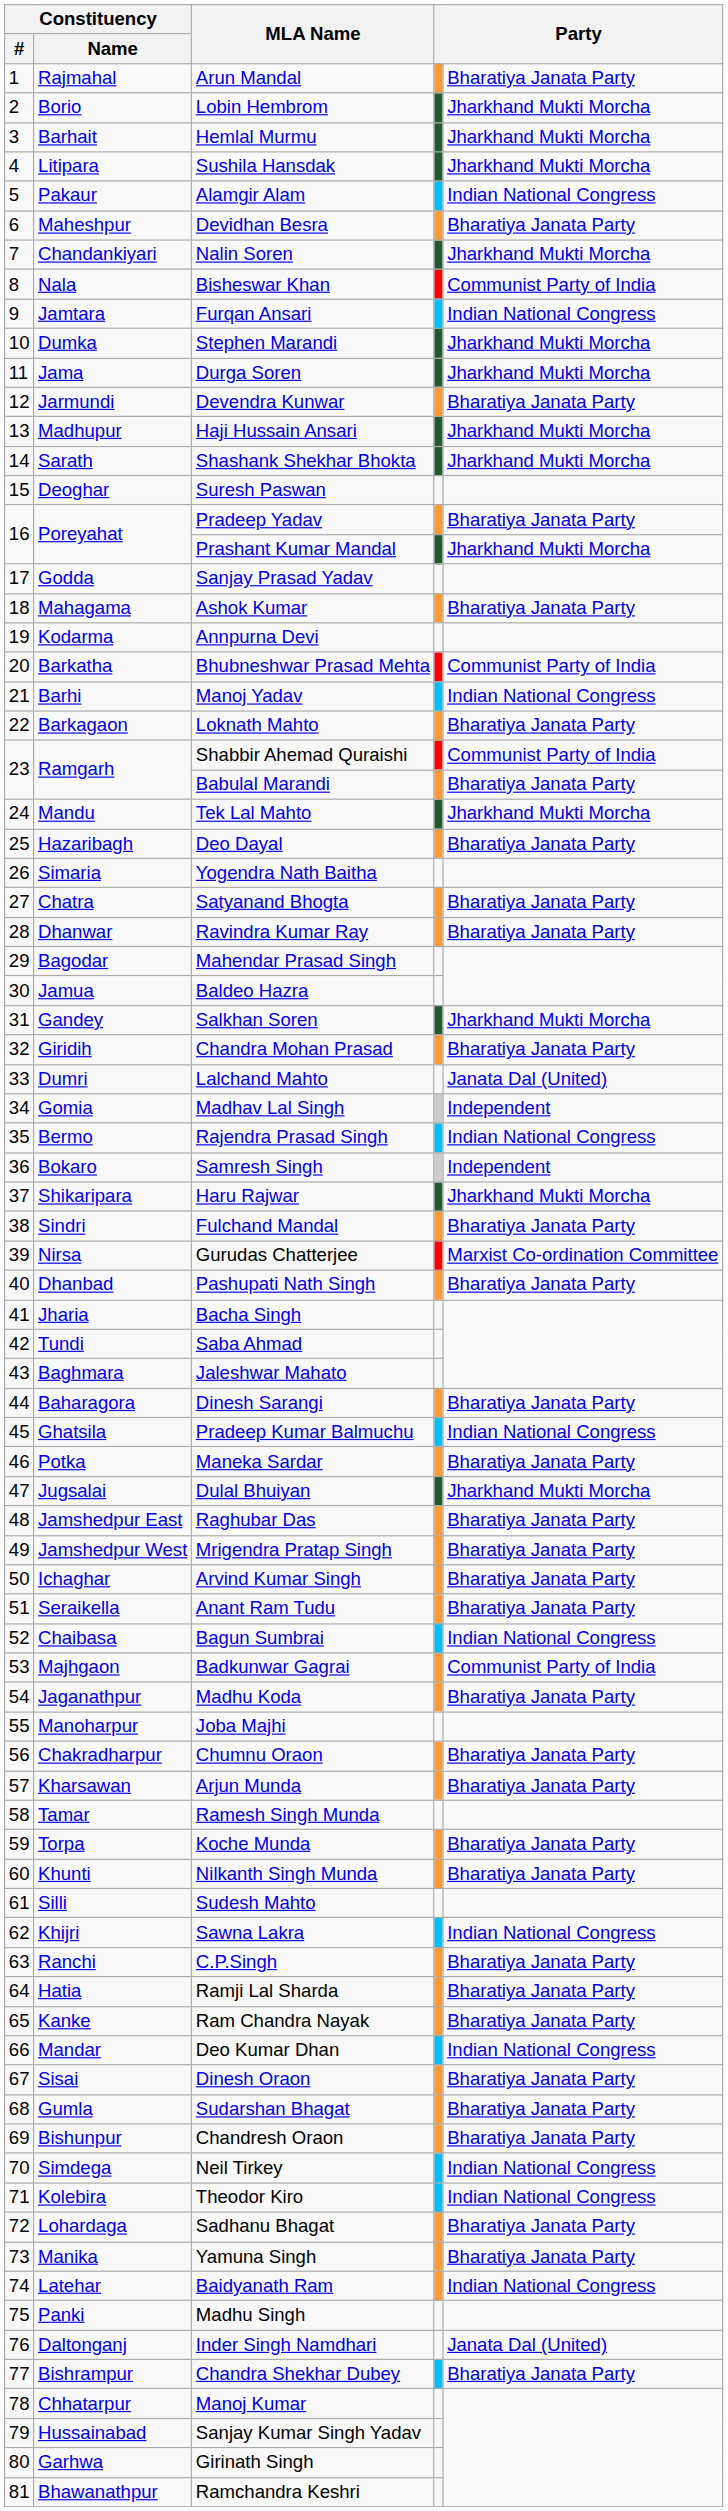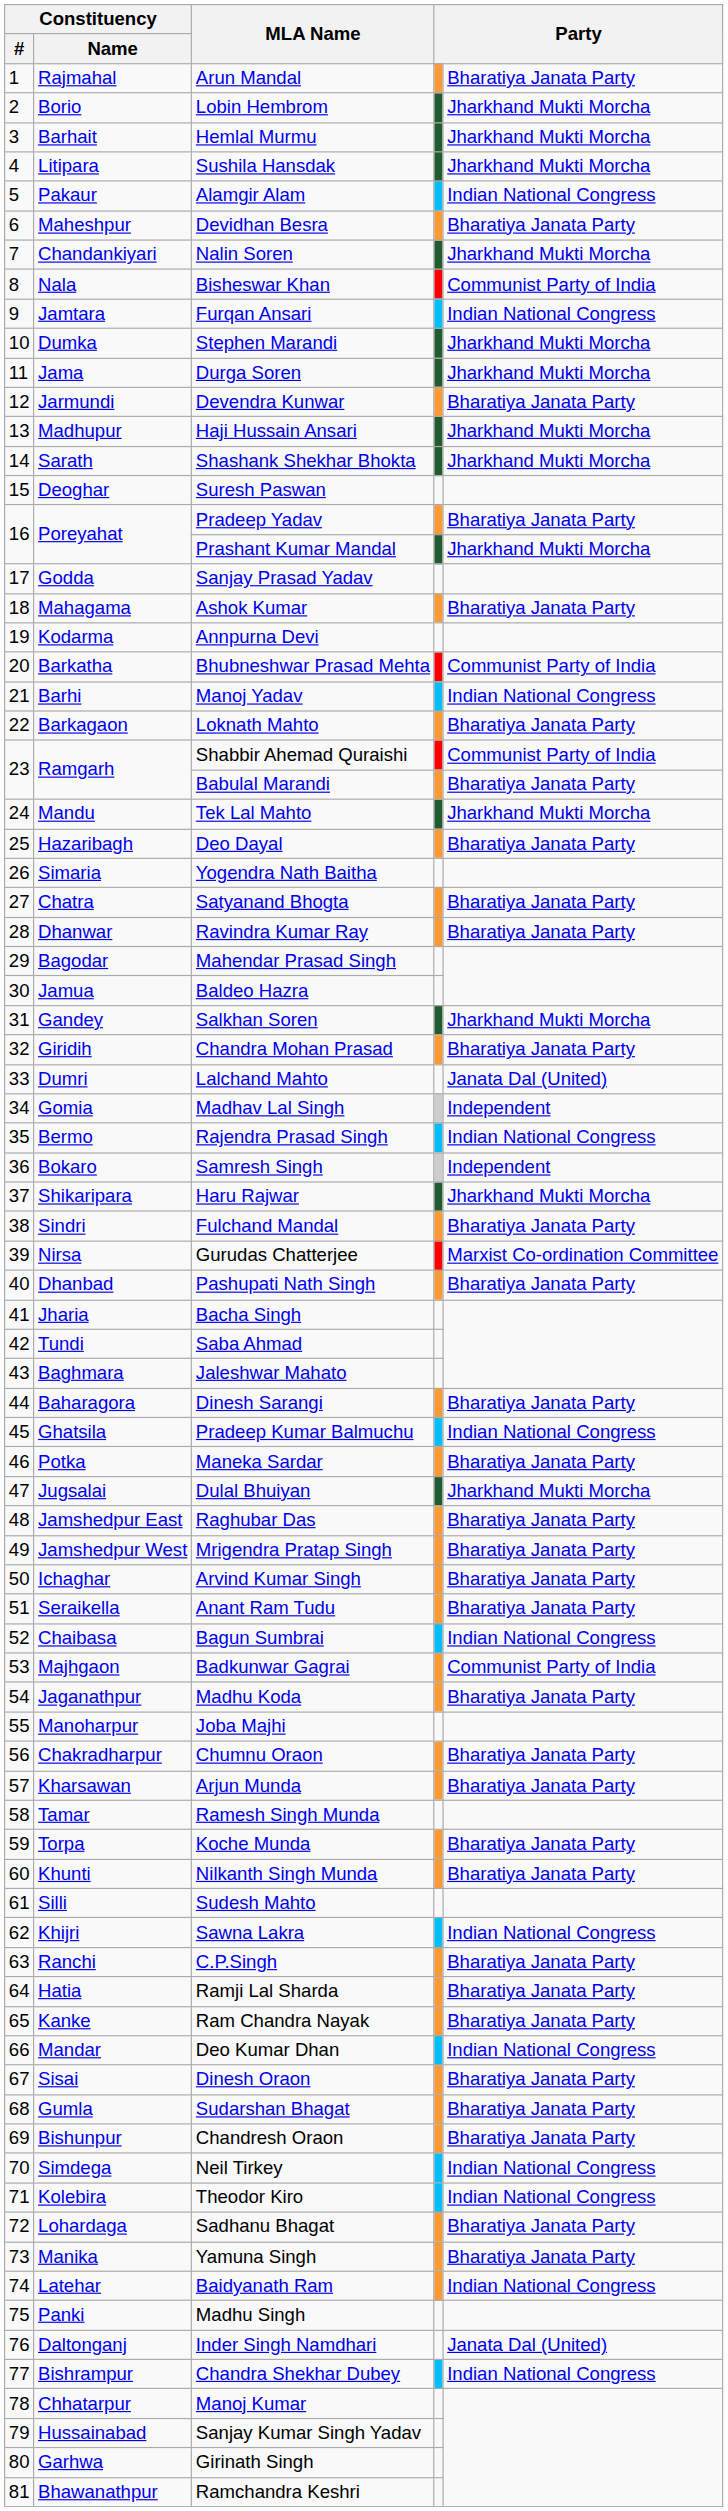 <table class="wikitable sortable" style="text-align:left;">
 <tr>
 <th colspan="2">Constituency</th>
 <th Rowspan=2>MLA Name</th>
 <th Rowspan=2 colspan="2">Party</th>
 </tr>
 <tr>
 <th>#</th>
 <th>Name</th>
 </tr>
 <tr>
 <td>1</td>
 <td><a href='#'>Rajmahal</a></td>
 <td><a href='#'>Arun Mandal</a></td>
 <td bgcolor=#FF9933></td>
 <td><a href='#'>Bharatiya Janata Party</a></td>
 </tr>
 <tr>
 <td>2</td>
 <td><a href='#'>Borio</a></td>
 <td><a href='#'>Lobin Hembrom</a></td>
 <td bgcolor=#215B30></td>
 <td><a href='#'>Jharkhand Mukti Morcha</a></td>
 </tr>
 <tr>
 <td>3</td>
 <td><a href='#'>Barhait</a></td>
 <td><a href='#'>Hemlal Murmu</a></td>
 <td bgcolor=#215B30></td>
 <td><a href='#'>Jharkhand Mukti Morcha</a></td>
 </tr>
 <tr>
 <td>4</td>
 <td><a href='#'>Litipara</a></td>
 <td><a href='#'>Sushila Hansdak</a></td>
 <td bgcolor=#215B30></td>
 <td><a href='#'>Jharkhand Mukti Morcha</a></td>
 </tr>
 <tr>
 <td>5</td>
 <td><a href='#'>Pakaur</a></td>
 <td><a href='#'>Alamgir Alam</a></td>
 <td bgcolor=#00BFFF></td>
 <td><a href='#'>Indian National Congress</a></td>
 </tr>
 <tr>
 <td>6</td>
 <td><a href='#'>Maheshpur</a></td>
 <td><a href='#'>Devidhan Besra</a></td>
 <td bgcolor=#FF9933></td>
 <td><a href='#'>Bharatiya Janata Party</a></td>
 </tr>
 <tr>
 <td>7</td>
 <td><a href='#'>Chandankiyari</a></td>
 <td><a href='#'>Nalin Soren</a></td>
 <td bgcolor=#215B30></td>
 <td><a href='#'>Jharkhand Mukti Morcha</a></td>
 </tr>
 <tr>
 <td>8</td>
 <td><a href='#'>Nala</a></td>
 <td><a href='#'>Bisheswar Khan</a></td>
 <td bgcolor=#FF0000></td>
 <td><a href='#'>Communist Party of India</a></td>
 </tr>
 <tr>
 <td>9</td>
 <td><a href='#'>Jamtara</a></td>
 <td><a href='#'>Furqan Ansari</a></td>
 <td bgcolor=#00BFFF></td>
 <td><a href='#'>Indian National Congress</a></td>
 </tr>
 <tr>
 <td>10</td>
 <td><a href='#'>Dumka</a></td>
 <td><a href='#'>Stephen Marandi</a></td>
 <td bgcolor=#215B30></td>
 <td><a href='#'>Jharkhand Mukti Morcha</a></td>
 </tr>
 <tr>
 <td>11</td>
 <td><a href='#'>Jama</a></td>
 <td><a href='#'>Durga Soren</a></td>
 <td bgcolor=#215B30></td>
 <td><a href='#'>Jharkhand Mukti Morcha</a></td>
 </tr>
 <tr>
 <td>12</td>
 <td><a href='#'>Jarmundi</a></td>
 <td><a href='#'>Devendra Kunwar</a></td>
 <td bgcolor=#FF9933></td>
 <td><a href='#'>Bharatiya Janata Party</a></td>
 </tr>
 <tr>
 <td>13</td>
 <td><a href='#'>Madhupur</a></td>
 <td><a href='#'>Haji Hussain Ansari</a></td>
 <td bgcolor=#215B30></td>
 <td><a href='#'>Jharkhand Mukti Morcha</a></td>
 </tr>
 <tr>
 <td>14</td>
 <td><a href='#'>Sarath</a></td>
 <td><a href='#'>Shashank Shekhar Bhokta</a></td>
 <td bgcolor=#215B30></td>
 <td><a href='#'>Jharkhand Mukti Morcha</a></td>
 </tr>
 <tr>
 <td>15</td>
 <td><a href='#'>Deoghar</a></td>
 <td><a href='#'>Suresh Paswan</a></td>
 <td></td>
 </tr>
 <tr>
 <td Rowspan=2>16</td>
 <td Rowspan=2><a href='#'>Poreyahat</a></td>
 <td><a href='#'>Pradeep Yadav</a></td>
 <td bgcolor=#FF9933></td>
 <td><a href='#'>Bharatiya Janata Party</a></td>
 </tr>
 <tr>
 <td><a href='#'>Prashant Kumar Mandal</a></td>
 <td bgcolor=#215B30></td>
 <td><a href='#'>Jharkhand Mukti Morcha</a></td>
 </tr>
 <tr>
 <td>17</td>
 <td><a href='#'>Godda</a></td>
 <td><a href='#'>Sanjay Prasad Yadav</a></td>
 <td></td>
 </tr>
 <tr>
 <td>18</td>
 <td><a href='#'>Mahagama</a></td>
 <td><a href='#'>Ashok Kumar</a></td>
 <td bgcolor=#FF9933></td>
 <td><a href='#'>Bharatiya Janata Party</a></td>
 </tr>
 <tr>
 <td>19</td>
 <td><a href='#'>Kodarma</a></td>
 <td><a href='#'>Annpurna Devi</a></td>
 <td></td>
 </tr>
 <tr>
 <td>20</td>
 <td><a href='#'>Barkatha</a></td>
 <td><a href='#'>Bhubneshwar Prasad Mehta</a></td>
 <td bgcolor=#FF0000></td>
 <td><a href='#'>Communist Party of India</a></td>
 </tr>
 <tr>
 <td>21</td>
 <td><a href='#'>Barhi</a></td>
 <td><a href='#'>Manoj Yadav</a></td>
 <td bgcolor=#00BFFF></td>
 <td><a href='#'>Indian National Congress</a></td>
 </tr>
 <tr>
 <td>22</td>
 <td><a href='#'>Barkagaon</a></td>
 <td><a href='#'>Loknath Mahto</a></td>
 <td bgcolor=#FF9933></td>
 <td><a href='#'>Bharatiya Janata Party</a></td>
 </tr>
 <tr>
 <td Rowspan=2>23</td>
 <td Rowspan=2><a href='#'>Ramgarh</a></td>
 <td>Shabbir Ahemad Quraishi</td>
 <td bgcolor=#FF0000></td>
 <td><a href='#'>Communist Party of India</a></td>
 </tr>
 <tr>
 <td><a href='#'>Babulal Marandi</a></td>
 <td bgcolor=#FF9933></td>
 <td><a href='#'>Bharatiya Janata Party</a></td>
 </tr>
 <tr>
 <td>24</td>
 <td><a href='#'>Mandu</a></td>
 <td><a href='#'>Tek Lal Mahto</a></td>
 <td bgcolor=#215B30></td>
 <td><a href='#'>Jharkhand Mukti Morcha</a></td>
 </tr>
 <tr>
 <td>25</td>
 <td><a href='#'>Hazaribagh</a></td>
 <td><a href='#'>Deo Dayal</a></td>
 <td bgcolor=#FF9933></td>
 <td><a href='#'>Bharatiya Janata Party</a></td>
 </tr>
 <tr>
 <td>26</td>
 <td><a href='#'>Simaria</a></td>
 <td><a href='#'>Yogendra Nath Baitha</a></td>
 <td></td>
 </tr>
 <tr>
 <td>27</td>
 <td><a href='#'>Chatra</a></td>
 <td><a href='#'>Satyanand Bhogta</a></td>
 <td bgcolor=#FF9933></td>
 <td><a href='#'>Bharatiya Janata Party</a></td>
 </tr>
 <tr>
 <td>28</td>
 <td><a href='#'>Dhanwar</a></td>
 <td><a href='#'>Ravindra Kumar Ray</a></td>
 <td bgcolor=#FF9933></td>
 <td><a href='#'>Bharatiya Janata Party</a></td>
 </tr>
 <tr>
 <td>29</td>
 <td><a href='#'>Bagodar</a></td>
 <td><a href='#'>Mahendar Prasad Singh</a></td>
 <td></td>
 </tr>
 <tr>
 <td>30</td>
 <td><a href='#'>Jamua</a></td>
 <td><a href='#'>Baldeo Hazra</a></td>
 <td></td>
 </tr>
 <tr>
 <td>31</td>
 <td><a href='#'>Gandey</a></td>
 <td><a href='#'>Salkhan Soren</a></td>
 <td bgcolor=#215B30></td>
 <td><a href='#'>Jharkhand Mukti Morcha</a></td>
 </tr>
 <tr>
 <td>32</td>
 <td><a href='#'>Giridih</a></td>
 <td><a href='#'>Chandra Mohan Prasad</a></td>
 <td bgcolor=#FF9933></td>
 <td><a href='#'>Bharatiya Janata Party</a></td>
 </tr>
 <tr>
 <td>33</td>
 <td><a href='#'>Dumri</a></td>
 <td><a href='#'>Lalchand Mahto</a></td>
 <td bgcolor=></td>
 <td><a href='#'>Janata Dal (United)</a></td>
 </tr>
 <tr>
 <td>34</td>
 <td><a href='#'>Gomia</a></td>
 <td><a href='#'>Madhav Lal Singh</a></td>
 <td bgcolor=#CDCDCD></td>
 <td><a href='#'>Independent</a></td>
 </tr>
 <tr>
 <td>35</td>
 <td><a href='#'>Bermo</a></td>
 <td><a href='#'>Rajendra Prasad Singh</a></td>
 <td bgcolor=#00BFFF></td>
 <td><a href='#'>Indian National Congress</a></td>
 </tr>
 <tr>
 <td>36</td>
 <td><a href='#'>Bokaro</a></td>
 <td><a href='#'>Samresh Singh</a></td>
 <td bgcolor=#CDCDCD></td>
 <td><a href='#'>Independent</a></td>
 </tr>
 <tr>
 <td>37</td>
 <td><a href='#'>Shikaripara</a></td>
 <td><a href='#'>Haru Rajwar</a></td>
 <td bgcolor=#215B30></td>
 <td><a href='#'>Jharkhand Mukti Morcha</a></td>
 </tr>
 <tr>
 <td>38</td>
 <td><a href='#'>Sindri</a></td>
 <td><a href='#'>Fulchand Mandal</a></td>
 <td bgcolor=#FF9933></td>
 <td><a href='#'>Bharatiya Janata Party</a></td>
 </tr>
 <tr>
 <td>39</td>
 <td><a href='#'>Nirsa</a></td>
 <td>Gurudas Chatterjee</td>
 <td bgcolor=#FF0000></td>
 <td><a href='#'>Marxist Co-ordination Committee</a></td>
 </tr>
 <tr>
 <td>40</td>
 <td><a href='#'>Dhanbad</a></td>
 <td><a href='#'>Pashupati Nath Singh</a></td>
 <td bgcolor=#FF9933></td>
 <td><a href='#'>Bharatiya Janata Party</a></td>
 </tr>
 <tr>
 <td>41</td>
 <td><a href='#'>Jharia</a></td>
 <td><a href='#'>Bacha Singh</a></td>
 <td></td>
 </tr>
 <tr>
 <td>42</td>
 <td><a href='#'>Tundi</a></td>
 <td><a href='#'>Saba Ahmad</a></td>
 <td></td>
 </tr>
 <tr>
 <td>43</td>
 <td><a href='#'>Baghmara</a></td>
 <td><a href='#'>Jaleshwar Mahato</a></td>
 <td></td>
 </tr>
 <tr>
 <td>44</td>
 <td><a href='#'>Baharagora</a></td>
 <td><a href='#'>Dinesh Sarangi</a></td>
 <td bgcolor=#FF9933></td>
 <td><a href='#'>Bharatiya Janata Party</a></td>
 </tr>
 <tr>
 <td>45</td>
 <td><a href='#'>Ghatsila</a></td>
 <td><a href='#'>Pradeep Kumar Balmuchu</a></td>
 <td bgcolor=#00BFFF></td>
 <td><a href='#'>Indian National Congress</a></td>
 </tr>
 <tr>
 <td>46</td>
 <td><a href='#'>Potka</a></td>
 <td><a href='#'>Maneka Sardar</a></td>
 <td bgcolor=#FF9933></td>
 <td><a href='#'>Bharatiya Janata Party</a></td>
 </tr>
 <tr>
 <td>47</td>
 <td><a href='#'>Jugsalai</a></td>
 <td><a href='#'>Dulal Bhuiyan</a></td>
 <td bgcolor=#215B30></td>
 <td><a href='#'>Jharkhand Mukti Morcha</a></td>
 </tr>
 <tr>
 <td>48</td>
 <td><a href='#'>Jamshedpur East</a></td>
 <td><a href='#'>Raghubar Das</a></td>
 <td bgcolor=#FF9933></td>
 <td><a href='#'>Bharatiya Janata Party</a></td>
 </tr>
 <tr>
 <td>49</td>
 <td><a href='#'>Jamshedpur West</a></td>
 <td><a href='#'>Mrigendra Pratap Singh</a></td>
 <td bgcolor=#FF9933></td>
 <td><a href='#'>Bharatiya Janata Party</a></td>
 </tr>
 <tr>
 <td>50</td>
 <td><a href='#'>Ichaghar</a></td>
 <td><a href='#'>Arvind Kumar Singh</a></td>
 <td bgcolor=#FF9933></td>
 <td><a href='#'>Bharatiya Janata Party</a></td>
 </tr>
 <tr>
 <td>51</td>
 <td><a href='#'>Seraikella</a></td>
 <td><a href='#'>Anant Ram Tudu</a></td>
 <td bgcolor=#FF9933></td>
 <td><a href='#'>Bharatiya Janata Party</a></td>
 </tr>
 <tr>
 <td>52</td>
 <td><a href='#'>Chaibasa</a></td>
 <td><a href='#'>Bagun Sumbrai</a></td>
 <td bgcolor=#00BFFF></td>
 <td><a href='#'>Indian National Congress</a></td>
 </tr>
 <tr>
 <td>53</td>
 <td><a href='#'>Majhgaon</a></td>
 <td><a href='#'>Badkunwar Gagrai</a></td>
 <td bgcolor=#FF9933></td>
 <td><a href='#'>Communist Party of India</a></td>
 </tr>
 <tr>
 <td>54</td>
 <td><a href='#'>Jaganathpur</a></td>
 <td><a href='#'>Madhu Koda</a></td>
 <td bgcolor=#FF9933></td>
 <td><a href='#'>Bharatiya Janata Party</a></td>
 </tr>
 <tr>
 <td>55</td>
 <td><a href='#'>Manoharpur</a></td>
 <td><a href='#'>Joba Majhi</a></td>
 <td></td>
 </tr>
 <tr>
 <td>56</td>
 <td><a href='#'>Chakradharpur</a></td>
 <td><a href='#'>Chumnu Oraon</a></td>
 <td bgcolor=#FF9933></td>
 <td><a href='#'>Bharatiya Janata Party</a></td>
 </tr>
 <tr>
 <td>57</td>
 <td><a href='#'>Kharsawan</a></td>
 <td><a href='#'>Arjun Munda</a></td>
 <td bgcolor=#FF9933></td>
 <td><a href='#'>Bharatiya Janata Party</a></td>
 </tr>
 <tr>
 <td>58</td>
 <td><a href='#'>Tamar</a></td>
 <td><a href='#'>Ramesh Singh Munda</a></td>
 <td></td>
 </tr>
 <tr>
 <td>59</td>
 <td><a href='#'>Torpa</a></td>
 <td><a href='#'>Koche Munda</a></td>
 <td bgcolor=#FF9933></td>
 <td><a href='#'>Bharatiya Janata Party</a></td>
 </tr>
 <tr>
 <td>60</td>
 <td><a href='#'>Khunti</a></td>
 <td><a href='#'>Nilkanth Singh Munda</a></td>
 <td bgcolor=#FF9933></td>
 <td><a href='#'>Bharatiya Janata Party</a></td>
 </tr>
 <tr>
 <td>61</td>
 <td><a href='#'>Silli</a></td>
 <td><a href='#'>Sudesh Mahto</a></td>
 <td></td>
 </tr>
 <tr>
 <td>62</td>
 <td><a href='#'>Khijri</a></td>
 <td><a href='#'>Sawna Lakra</a></td>
 <td bgcolor=#00BFFF></td>
 <td><a href='#'>Indian National Congress</a></td>
 </tr>
 <tr>
 <td>63</td>
 <td><a href='#'>Ranchi</a></td>
 <td><a href='#'>C.P.Singh</a></td>
 <td bgcolor=#FF9933></td>
 <td><a href='#'>Bharatiya Janata Party</a></td>
 </tr>
 <tr>
 <td>64</td>
 <td><a href='#'>Hatia</a></td>
 <td>Ramji Lal Sharda</td>
 <td bgcolor=#FF9933></td>
 <td><a href='#'>Bharatiya Janata Party</a></td>
 </tr>
 <tr>
 <td>65</td>
 <td><a href='#'>Kanke</a></td>
 <td>Ram Chandra Nayak</td>
 <td bgcolor=#FF9933></td>
 <td><a href='#'>Bharatiya Janata Party</a></td>
 </tr>
 <tr>
 <td>66</td>
 <td><a href='#'>Mandar</a></td>
 <td>Deo Kumar Dhan</td>
 <td bgcolor=#00BFFF></td>
 <td><a href='#'>Indian National Congress</a></td>
 </tr>
 <tr>
 <td>67</td>
 <td><a href='#'>Sisai</a></td>
 <td><a href='#'>Dinesh Oraon</a></td>
 <td bgcolor=#FF9933></td>
 <td><a href='#'>Bharatiya Janata Party</a></td>
 </tr>
 <tr>
 <td>68</td>
 <td><a href='#'>Gumla</a></td>
 <td><a href='#'>Sudarshan Bhagat</a></td>
 <td bgcolor=#FF9933></td>
 <td><a href='#'>Bharatiya Janata Party</a></td>
 </tr>
 <tr>
 <td>69</td>
 <td><a href='#'>Bishunpur</a></td>
 <td>Chandresh Oraon</td>
 <td bgcolor=#FF9933></td>
 <td><a href='#'>Bharatiya Janata Party</a></td>
 </tr>
 <tr>
 <td>70</td>
 <td><a href='#'>Simdega</a></td>
 <td>Neil Tirkey</td>
 <td bgcolor=#00BFFF></td>
 <td><a href='#'>Indian National Congress</a></td>
 </tr>
 <tr>
 <td>71</td>
 <td><a href='#'>Kolebira</a></td>
 <td>Theodor Kiro</td>
 <td bgcolor=#00BFFF></td>
 <td><a href='#'>Indian National Congress</a></td>
 </tr>
 <tr>
 <td>72</td>
 <td><a href='#'>Lohardaga</a></td>
 <td>Sadhanu Bhagat</td>
 <td bgcolor=#FF9933></td>
 <td><a href='#'>Bharatiya Janata Party</a></td>
 </tr>
 <tr>
 <td>73</td>
 <td><a href='#'>Manika</a></td>
 <td>Yamuna Singh</td>
 <td bgcolor=#FF9933></td>
 <td><a href='#'>Bharatiya Janata Party</a></td>
 </tr>
 <tr>
 <td>74</td>
 <td><a href='#'>Latehar</a></td>
 <td><a href='#'>Baidyanath Ram</a></td>
 <td bgcolor=#FF9933></td>
 <td><a href='#'>Indian National Congress</a></td>
 </tr>
 <tr>
 <td>75</td>
 <td><a href='#'>Panki</a></td>
 <td>Madhu Singh</td>
 <td></td>
 </tr>
 <tr>
 <td>76</td>
 <td><a href='#'>Daltonganj</a></td>
 <td><a href='#'>Inder Singh Namdhari</a></td>
 <td bgcolor=></td>
 <td><a href='#'>Janata Dal (United)</a></td>
 </tr>
 <tr>
 <td>77</td>
 <td><a href='#'>Bishrampur</a></td>
 <td><a href='#'>Chandra Shekhar Dubey</a></td>
 <td bgcolor=#00BFFF></td>
-<td><a href='#'>Bharatiya Janata Party</a></td>
+<td><a href='#'>Indian National Congress</a></td>
 </tr>
 <tr>
 <td>78</td>
 <td><a href='#'>Chhatarpur</a></td>
 <td><a href='#'>Manoj Kumar</a></td>
 <td></td>
 </tr>
 <tr>
 <td>79</td>
 <td><a href='#'>Hussainabad</a></td>
 <td>Sanjay Kumar Singh Yadav</td>
 <td></td>
 </tr>
 <tr>
 <td>80</td>
 <td><a href='#'>Garhwa</a></td>
 <td>Girinath Singh</td>
 <td></td>
 </tr>
 <tr>
 <td>81</td>
 <td><a href='#'>Bhawanathpur</a></td>
 <td>Ramchandra Keshri</td>
 <td></td>
 </tr>
 </table>
